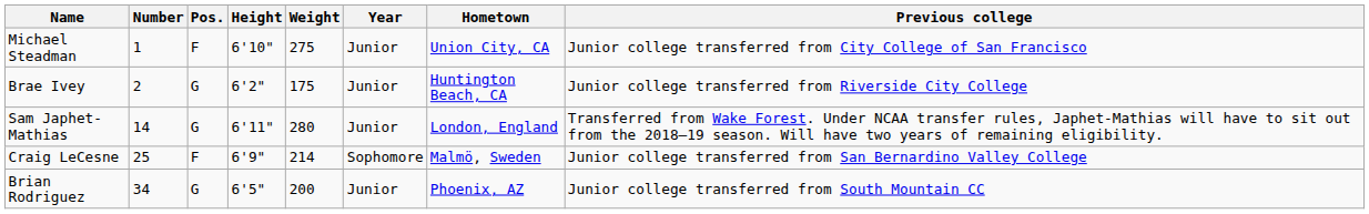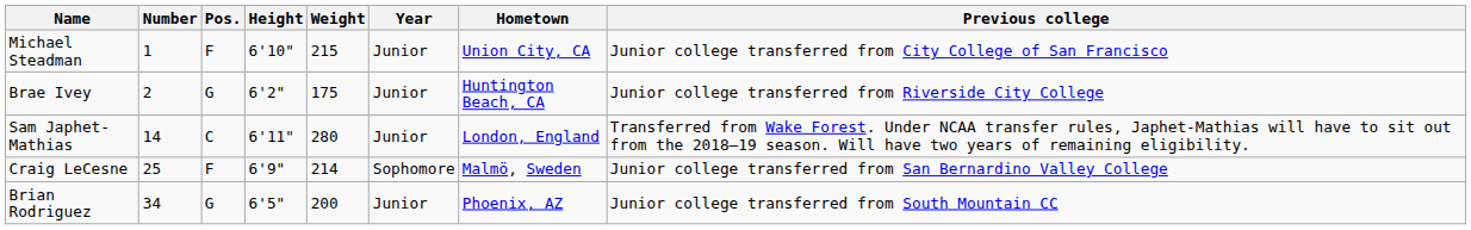 <table class="wikitable sortable" border="1">
 <tr>
 <th>Name</th>
 <th>Number</th>
 <th>Pos.</th>
 <th>Height</th>
 <th>Weight</th>
 <th>Year</th>
 <th>Hometown</th>
 <th class="unsortable">Previous college</th>
 </tr>
 <tr>
 <td>Michael Steadman</td>
 <td>1</td>
 <td>F</td>
 <td>6'10"</td>
-<td>275</td>
+<td>215</td>
 <td>Junior</td>
 <td><a href='#'>Union City, CA</a></td>
 <td>Junior college transferred from <a href='#'>City College of San Francisco</a></td>
 </tr>
 <tr>
 <td>Brae Ivey</td>
 <td>2</td>
 <td>G</td>
 <td>6'2"</td>
 <td>175</td>
 <td>Junior</td>
 <td><a href='#'>Huntington Beach, CA</a></td>
 <td>Junior college transferred from <a href='#'>Riverside City College</a></td>
 </tr>
 <tr>
 <td>Sam Japhet-Mathias</td>
 <td>14</td>
-<td>G</td>
+<td>C</td>
 <td>6'11"</td>
 <td>280</td>
 <td>Junior</td>
 <td><a href='#'>London, England</a></td>
 <td>Transferred from <a href='#'>Wake Forest</a>. Under NCAA transfer rules, Japhet-Mathias will have to sit out from the 2018–19 season. Will have two years of remaining eligibility.</td>
 </tr>
 <tr>
 <td>Craig LeCesne</td>
 <td>25</td>
 <td>F</td>
 <td>6'9"</td>
 <td>214</td>
 <td>Sophomore</td>
 <td><a href='#'>Malmö</a>, <a href='#'>Sweden</a></td>
 <td>Junior college transferred from <a href='#'>San Bernardino Valley College</a></td>
 </tr>
 <tr>
 <td>Brian Rodriguez</td>
 <td>34</td>
 <td>G</td>
 <td>6'5"</td>
 <td>200</td>
 <td>Junior</td>
 <td><a href='#'>Phoenix, AZ</a></td>
 <td>Junior college transferred from <a href='#'>South Mountain CC</a></td>
 </tr>
 </table>
